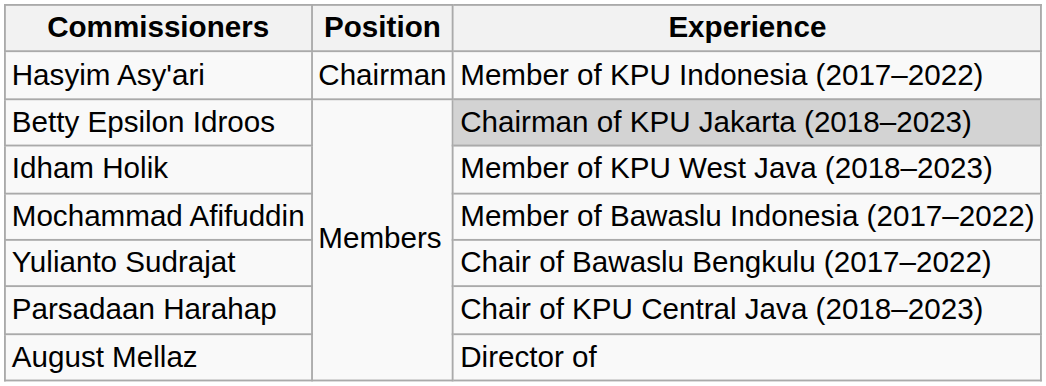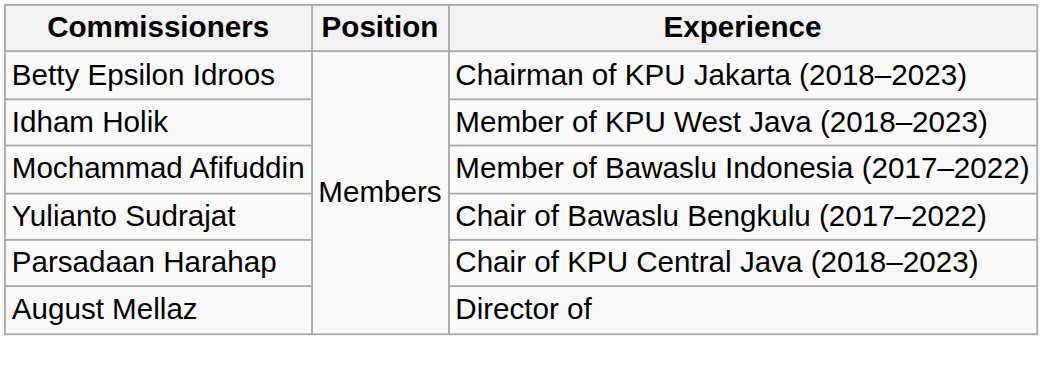 <table class="wikitable">
 <tr>
 <th>Commissioners</th>
 <th>Position</th>
 <th>Experience</th>
 </tr>
 <tr>
-<td>Hasyim Asy'ari</td>
-<td>Chairman</td>
-<td>Member of KPU Indonesia (2017–2022)</td>
-</tr>
-<tr>
 <td>Betty Epsilon Idroos</td>
 <td rowspan="6">Members</td>
-<td style="background: lightgrey;">Chairman of KPU Jakarta (2018–2023)</td>
+<td>Chairman of KPU Jakarta (2018–2023)</td>
 </tr>
 <tr>
 <td>Idham Holik</td>
 <td>Member of KPU West Java (2018–2023)</td>
 </tr>
 <tr>
 <td>Mochammad Afifuddin</td>
 <td>Member of Bawaslu Indonesia (2017–2022)</td>
 </tr>
 <tr>
 <td>Yulianto Sudrajat</td>
 <td>Chair of Bawaslu Bengkulu (2017–2022)</td>
 </tr>
 <tr>
 <td>Parsadaan Harahap</td>
 <td>Chair of KPU Central Java (2018–2023)</td>
 </tr>
 <tr>
 <td>August Mellaz</td>
 <td>Director of </td>
 </tr>
 </table>
